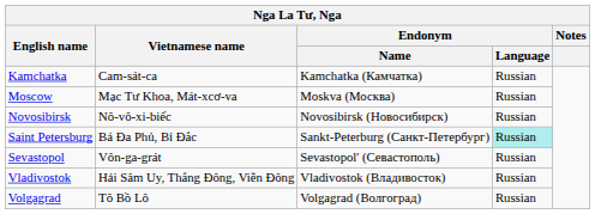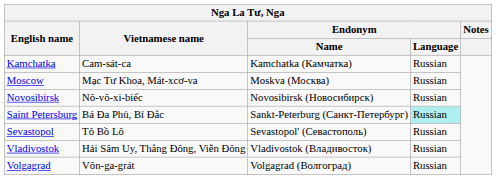 <table class="wikitable sortable">
 <tr>
 <th colspan="5"> Nga La Tư, Nga</th>
 </tr>
 <tr>
 <th rowspan="2">English name</th>
 <th rowspan="2">Vietnamese name</th>
 <th colspan="2">Endonym</th>
 <th>Notes</th>
 </tr>
 <tr>
 <th>Name</th>
 <th>Language</th>
 <th></th>
 </tr>
 <tr>
 <td><a href='#'>Kamchatka</a></td>
 <td>Cam-sát-ca</td>
 <td>Kamchatka (Камчатка)</td>
 <td>Russian</td>
 </tr>
 <tr>
 <td><a href='#'>Moscow</a></td>
 <td>Mạc Tư Khoa, Mát-xcơ-va</td>
 <td>Moskva (Москва)</td>
 <td>Russian</td>
 </tr>
 <tr>
 <td><a href='#'>Novosibirsk</a></td>
 <td>Nô-vô-xi-biếc</td>
 <td>Novosibirsk (Новосибирск)</td>
 <td>Russian</td>
 </tr>
 <tr>
 <td><a href='#'>Saint Petersburg</a></td>
 <td>Bá Đa Phủ, Bỉ Đắc</td>
 <td>Sankt-Peterburg (Санкт-Петербург)</td>
 <td style="background: paleturquoise;">Russian</td>
 </tr>
 <tr>
 <td><a href='#'>Sevastopol</a></td>
-<td>Vôn-ga-grát</td>
+<td>Tô Bồ Lô</td>
 <td>Sevastopol' (Севастополь)</td>
 <td>Russian</td>
 </tr>
 <tr>
 <td><a href='#'>Vladivostok</a></td>
 <td>Hải Sâm Uy, Thắng Đông, Viễn Đông</td>
 <td>Vladivostok (Владивосток)</td>
 <td>Russian</td>
 </tr>
 <tr>
 <td><a href='#'>Volgagrad</a></td>
-<td>Tô Bồ Lô</td>
+<td>Vôn-ga-grát</td>
 <td>Volgagrad (Волгоград)</td>
 <td>Russian</td>
 </tr>
 </table>
